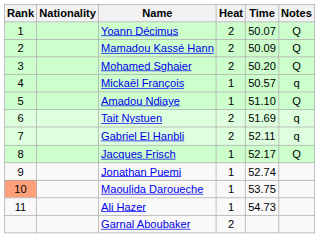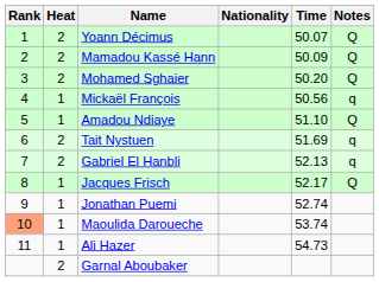 <table class="wikitable sortable" style="text-align:center; font-size:95%">
 <tr>
 <th>Rank</th>
+<th>Heat</th>
+<th>Name</th>
 <th>Nationality</th>
-<th>Name</th>
-<th>Heat</th>
 <th>Time</th>
 <th>Notes</th>
 </tr>
 <tr bgcolor=ccffcc>
 <td>1</td>
+<td>2</td>
+<td align=left><a href='#'>Yoann Décimus</a></td>
 <td align=left></td>
-<td align=left><a href='#'>Yoann Décimus</a></td>
-<td>2</td>
 <td>50.07</td>
 <td>Q</td>
 </tr>
 <tr bgcolor=ccffcc>
 <td>2</td>
+<td>2</td>
+<td align=left><a href='#'>Mamadou Kassé Hann</a></td>
 <td align=left></td>
-<td align=left><a href='#'>Mamadou Kassé Hann</a></td>
-<td>2</td>
 <td>50.09</td>
 <td>Q</td>
 </tr>
 <tr bgcolor=ccffcc>
 <td>3</td>
+<td>2</td>
+<td align=left><a href='#'>Mohamed Sghaier</a></td>
 <td align=left></td>
-<td align=left><a href='#'>Mohamed Sghaier</a></td>
-<td>2</td>
 <td>50.20</td>
 <td>Q</td>
 </tr>
 <tr bgcolor=ccffcc>
 <td>4</td>
+<td>1</td>
+<td align=left><a href='#'>Mickaël François</a></td>
 <td align=left></td>
-<td align=left><a href='#'>Mickaël François</a></td>
-<td>1</td>
-<td>50.57</td>
+<td>50.56</td>
 <td>q</td>
 </tr>
 <tr bgcolor=ccffcc>
 <td>5</td>
+<td>1</td>
+<td align=left><a href='#'>Amadou Ndiaye</a></td>
 <td align=left></td>
-<td align=left><a href='#'>Amadou Ndiaye</a></td>
-<td>1</td>
 <td>51.10</td>
 <td>Q</td>
 </tr>
 <tr bgcolor=ddffdd>
 <td>6</td>
+<td>2</td>
+<td align=left><a href='#'>Tait Nystuen</a></td>
 <td align=left></td>
-<td align=left><a href='#'>Tait Nystuen</a></td>
-<td>2</td>
 <td>51.69</td>
 <td>q</td>
 </tr>
 <tr bgcolor=ddffdd>
 <td>7</td>
+<td>2</td>
+<td align=left><a href='#'>Gabriel El Hanbli</a></td>
 <td align=left></td>
-<td align=left><a href='#'>Gabriel El Hanbli</a></td>
-<td>2</td>
-<td>52.11</td>
+<td>52.13</td>
 <td>q</td>
 </tr>
 <tr bgcolor=ccffcc>
 <td>8</td>
+<td>1</td>
+<td align=left><a href='#'>Jacques Frisch</a></td>
 <td align=left></td>
-<td align=left><a href='#'>Jacques Frisch</a></td>
-<td>1</td>
 <td>52.17</td>
 <td>Q</td>
 </tr>
 <tr>
 <td>9</td>
+<td>1</td>
+<td align=left><a href='#'>Jonathan Puemi</a></td>
 <td align=left></td>
-<td align=left><a href='#'>Jonathan Puemi</a></td>
-<td>1</td>
 <td>52.74</td>
 <td></td>
 </tr>
 <tr>
 <td style="background: lightsalmon;">10</td>
+<td>1</td>
+<td align=left><a href='#'>Maoulida Daroueche</a></td>
 <td align=left></td>
-<td align=left><a href='#'>Maoulida Daroueche</a></td>
-<td>1</td>
-<td>53.75</td>
+<td>53.74</td>
 <td></td>
 </tr>
 <tr>
 <td>11</td>
+<td>1</td>
+<td align=left><a href='#'>Ali Hazer</a></td>
 <td align=left></td>
-<td align=left><a href='#'>Ali Hazer</a></td>
-<td>1</td>
 <td>54.73</td>
 <td></td>
 </tr>
 <tr>
 <td></td>
+<td>2</td>
+<td align=left><a href='#'>Garnal Aboubaker</a></td>
 <td align=left></td>
-<td align=left><a href='#'>Garnal Aboubaker</a></td>
-<td>2</td>
 <td></td>
 <td></td>
 </tr>
 </table>
